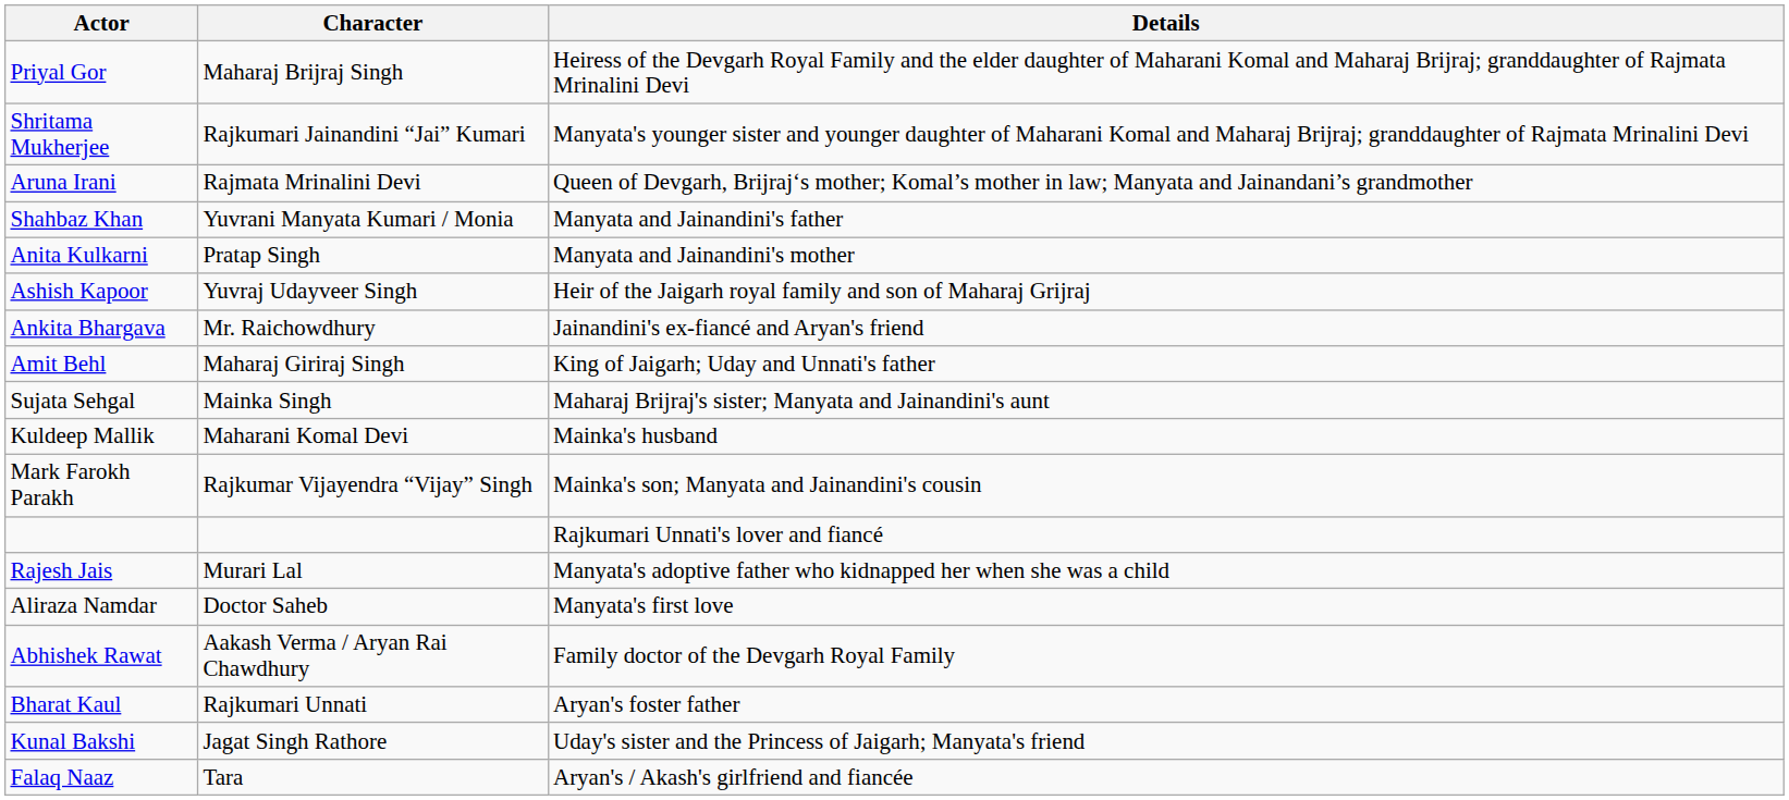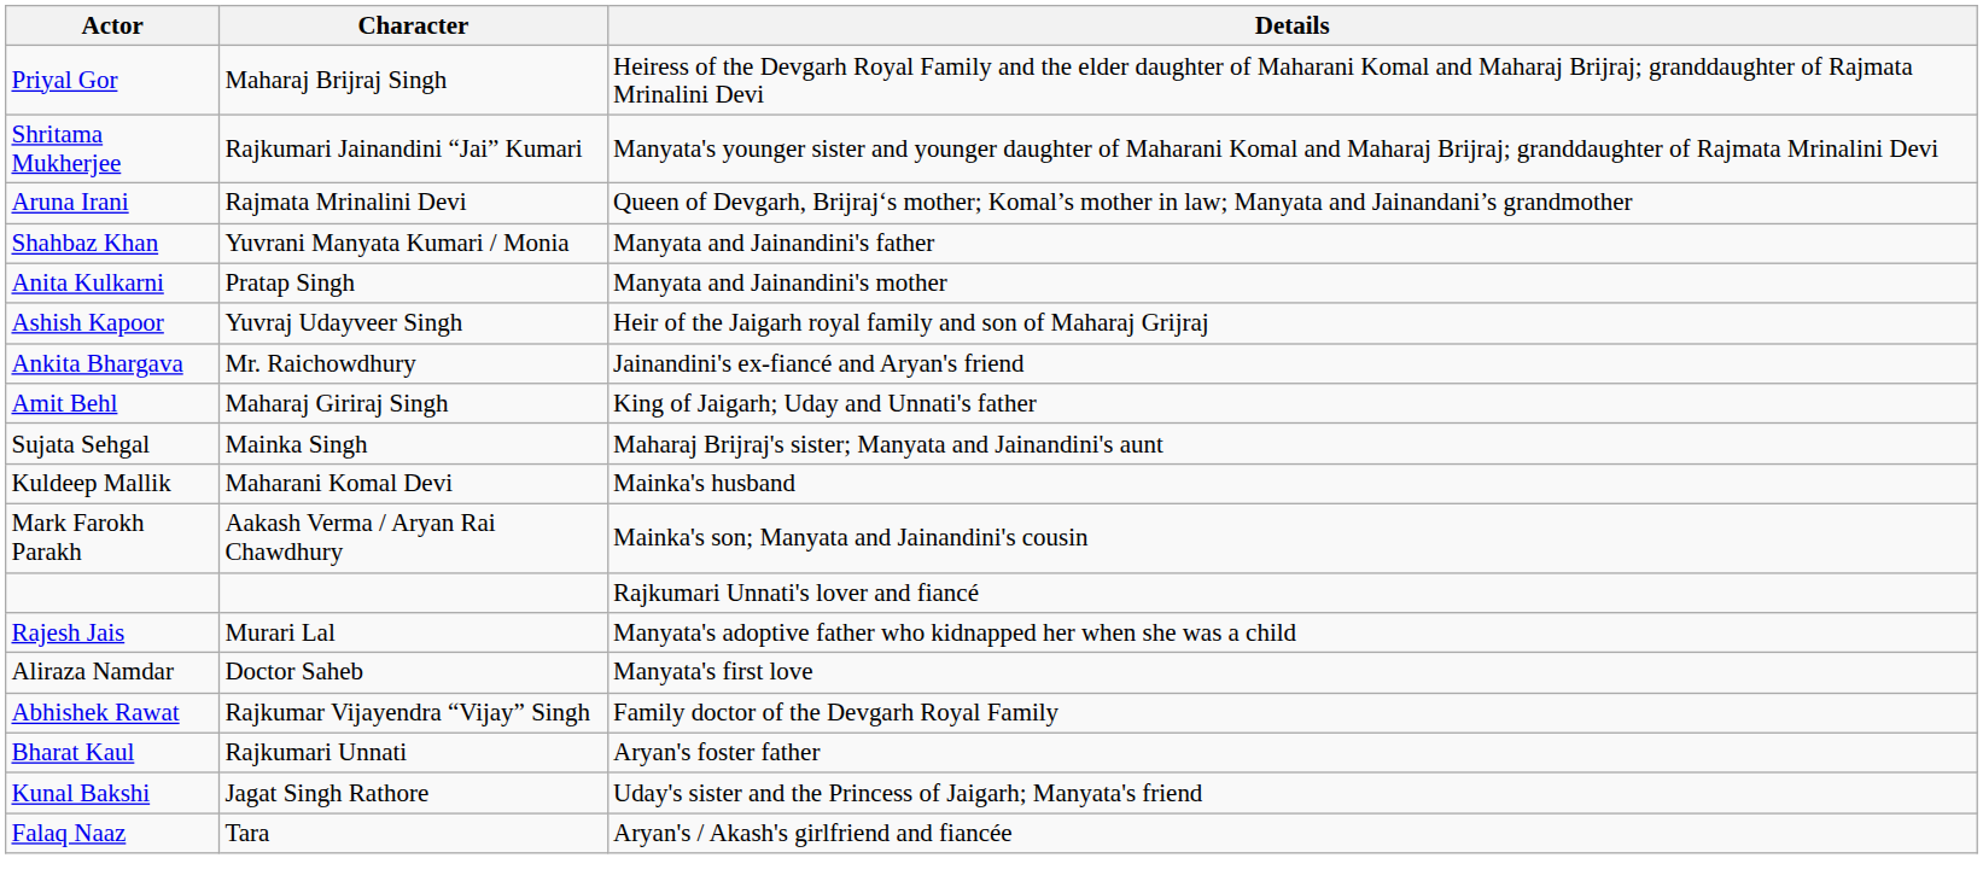 <table class="wikitable">
 <tr>
 <th>Actor</th>
 <th>Character</th>
 <th>Details</th>
 </tr>
 <tr>
 <td><a href='#'>Priyal Gor</a></td>
 <td>Maharaj Brijraj Singh</td>
 <td>Heiress of the Devgarh Royal Family and the elder daughter of Maharani Komal and Maharaj Brijraj; granddaughter of Rajmata Mrinalini Devi</td>
 </tr>
 <tr>
 <td><a href='#'>Shritama Mukherjee</a></td>
 <td>Rajkumari Jainandini “Jai” Kumari</td>
 <td>Manyata's younger sister and younger daughter of Maharani Komal and Maharaj Brijraj; granddaughter of Rajmata Mrinalini Devi</td>
 </tr>
 <tr>
 <td><a href='#'>Aruna Irani</a></td>
 <td>Rajmata Mrinalini Devi</td>
 <td>Queen of Devgarh, Brijraj‘s mother; Komal’s mother in law; Manyata and Jainandani’s grandmother</td>
 </tr>
 <tr>
 <td><a href='#'>Shahbaz Khan</a></td>
 <td>Yuvrani Manyata Kumari / Monia</td>
 <td>Manyata and Jainandini's father</td>
 </tr>
 <tr>
 <td><a href='#'>Anita Kulkarni</a></td>
 <td>Pratap Singh</td>
 <td>Manyata and Jainandini's mother</td>
 </tr>
 <tr>
 <td><a href='#'>Ashish Kapoor</a></td>
 <td>Yuvraj Udayveer Singh</td>
 <td>Heir of the Jaigarh royal family and son of Maharaj Grijraj</td>
 </tr>
 <tr>
 <td><a href='#'>Ankita Bhargava</a></td>
 <td>Mr. Raichowdhury</td>
 <td>Jainandini's ex-fiancé and Aryan's friend</td>
 </tr>
 <tr>
 <td><a href='#'>Amit Behl</a></td>
 <td>Maharaj Giriraj Singh</td>
 <td>King of Jaigarh; Uday and Unnati's father</td>
 </tr>
 <tr>
 <td>Sujata Sehgal</td>
 <td>Mainka Singh</td>
 <td>Maharaj Brijraj's sister; Manyata and Jainandini's aunt</td>
 </tr>
 <tr>
 <td>Kuldeep Mallik</td>
 <td>Maharani Komal Devi</td>
 <td>Mainka's husband</td>
 </tr>
 <tr>
 <td>Mark Farokh Parakh</td>
-<td>Rajkumar Vijayendra “Vijay” Singh</td>
+<td>Aakash Verma / Aryan Rai Chawdhury</td>
 <td>Mainka's son; Manyata and Jainandini's cousin</td>
 </tr>
 <tr>
 <td></td>
 <td></td>
 <td>Rajkumari Unnati's lover and fiancé</td>
 </tr>
 <tr>
 <td><a href='#'>Rajesh Jais</a></td>
 <td>Murari Lal</td>
 <td>Manyata's adoptive father who kidnapped her when she was a child</td>
 </tr>
 <tr>
 <td>Aliraza Namdar</td>
 <td>Doctor Saheb</td>
 <td>Manyata's first love</td>
 </tr>
 <tr>
 <td><a href='#'>Abhishek Rawat</a></td>
-<td>Aakash Verma / Aryan Rai Chawdhury</td>
+<td>Rajkumar Vijayendra “Vijay” Singh</td>
 <td>Family doctor of the Devgarh Royal Family</td>
 </tr>
 <tr>
 <td><a href='#'>Bharat Kaul</a></td>
 <td>Rajkumari Unnati</td>
 <td>Aryan's foster father</td>
 </tr>
 <tr>
 <td><a href='#'>Kunal Bakshi</a></td>
 <td>Jagat Singh Rathore</td>
 <td>Uday's sister and the Princess of Jaigarh; Manyata's friend</td>
 </tr>
 <tr>
 <td><a href='#'>Falaq Naaz</a></td>
 <td>Tara</td>
 <td>Aryan's / Akash's girlfriend and fiancée</td>
 </tr>
 </table>
